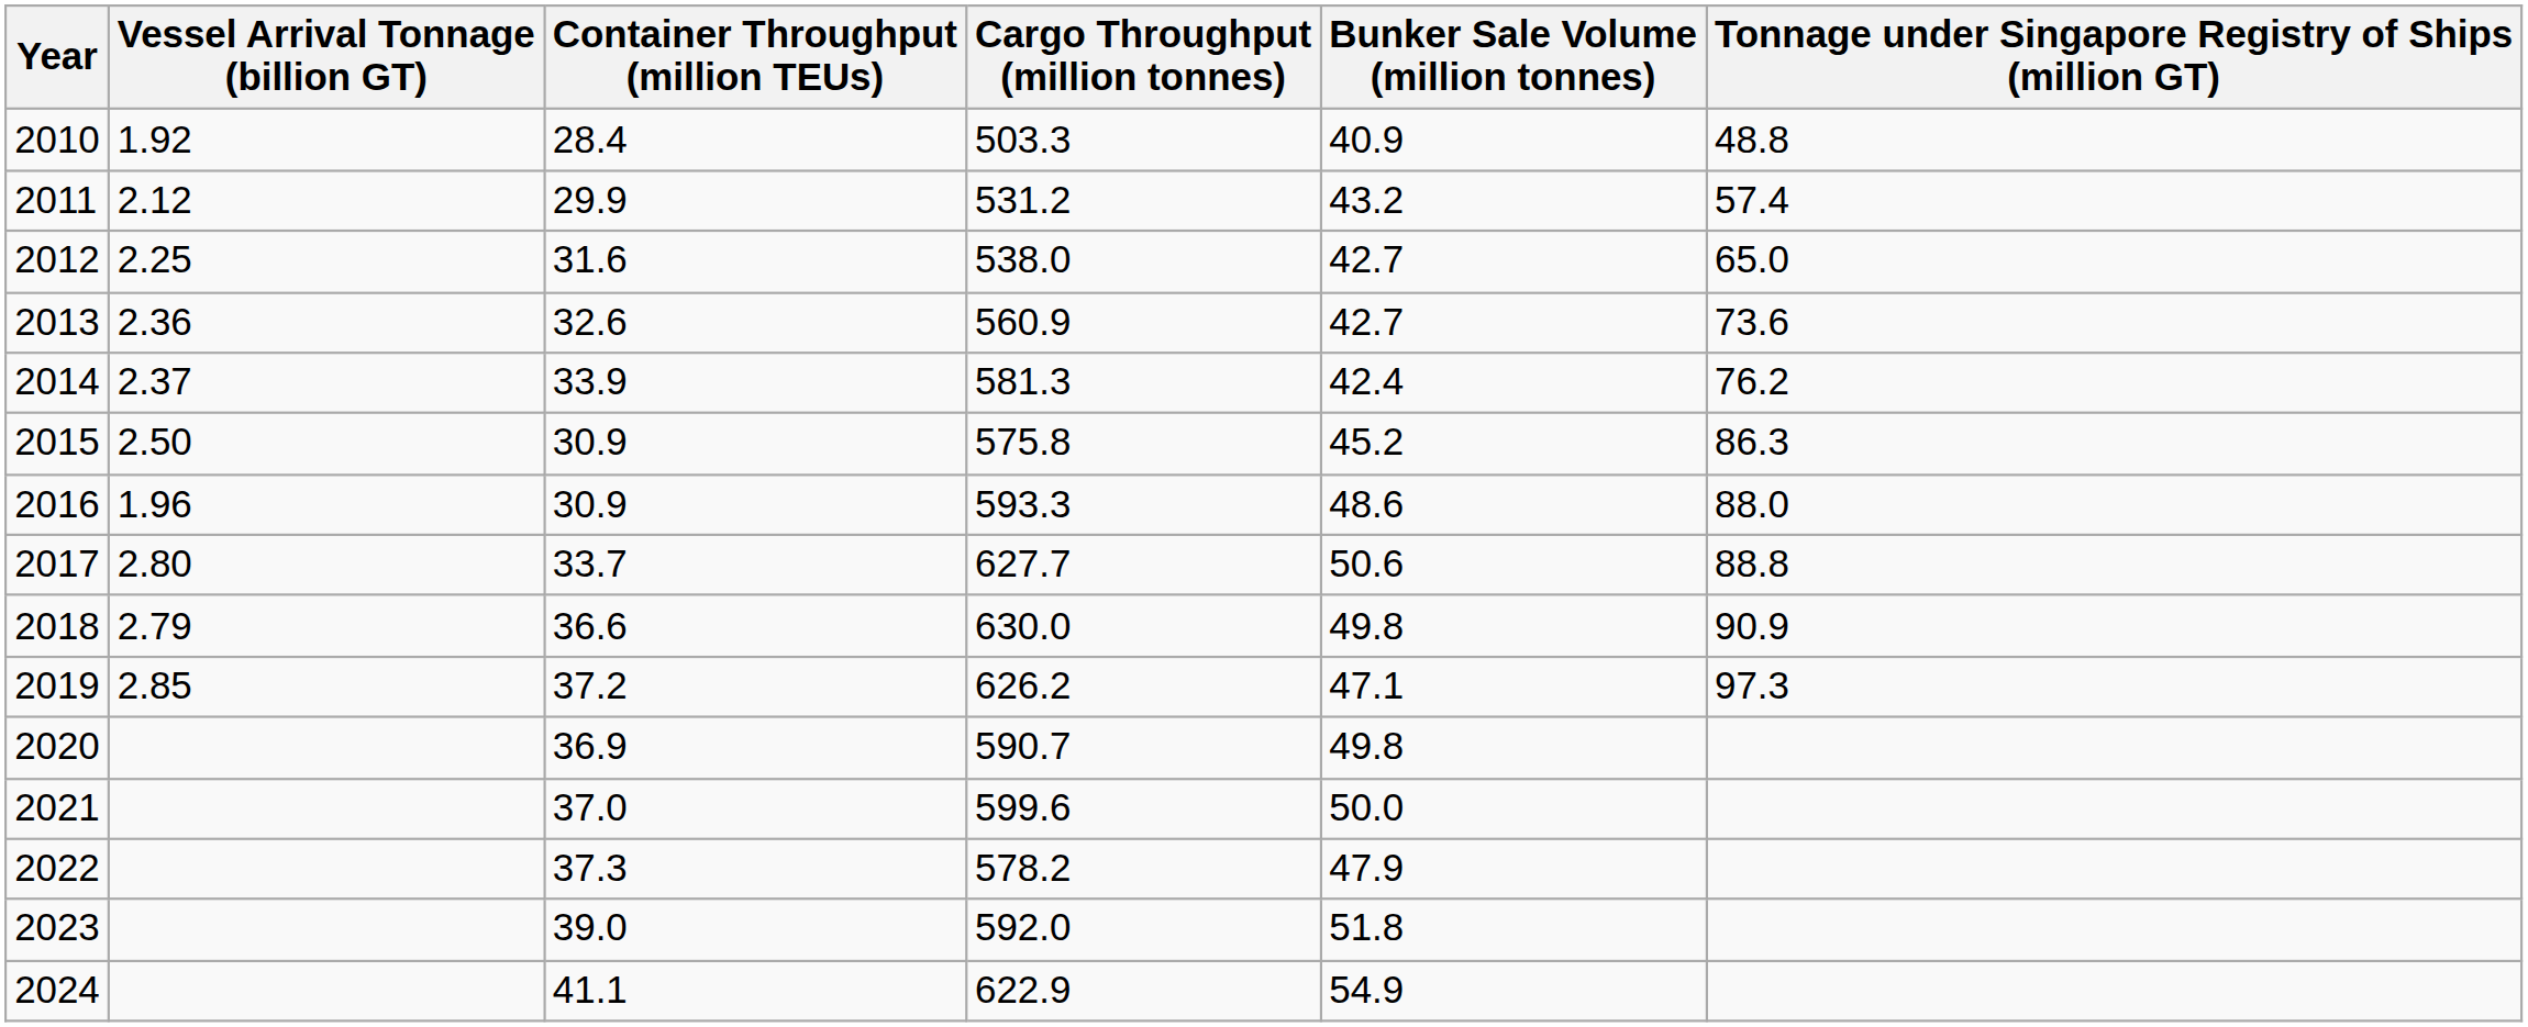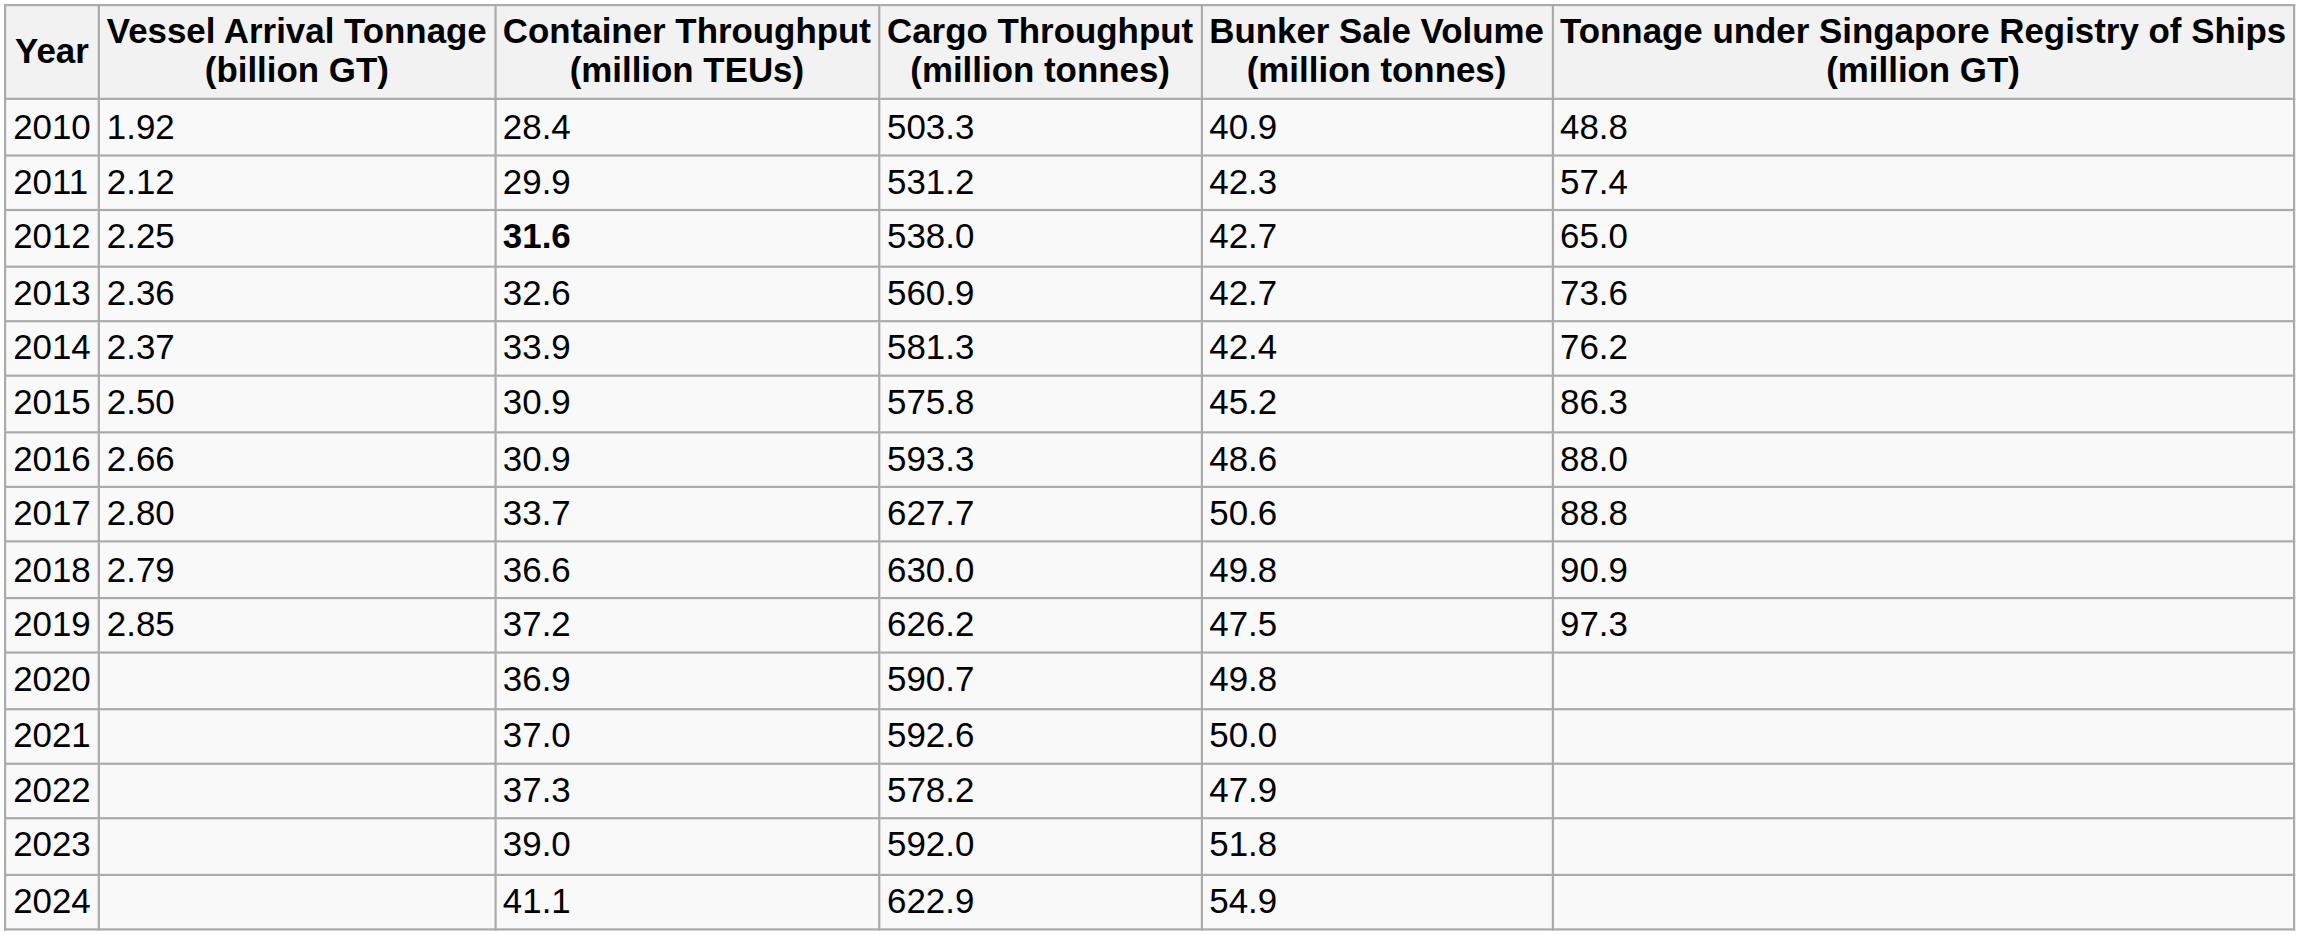 <table class="wikitable sortable">
 <tr>
 <th>Year</th>
 <th>Vessel Arrival Tonnage <br> (billion GT)</th>
 <th>Container Throughput <br> (million TEUs)</th>
 <th>Cargo Throughput <br> (million tonnes)</th>
 <th>Bunker Sale Volume <br> (million tonnes)</th>
 <th>Tonnage under Singapore Registry of Ships <br> (million GT)</th>
 </tr>
 <tr>
 <td>2010</td>
 <td>1.92</td>
 <td>28.4</td>
 <td>503.3</td>
 <td>40.9</td>
 <td>48.8</td>
 </tr>
 <tr>
 <td>2011</td>
 <td>2.12</td>
 <td>29.9</td>
 <td>531.2</td>
-<td>43.2</td>
+<td>42.3</td>
 <td>57.4</td>
 </tr>
 <tr>
 <td>2012</td>
 <td>2.25</td>
-<td>31.6</td>
+<td><strong>31.6</strong></td>
 <td>538.0</td>
 <td>42.7</td>
 <td>65.0</td>
 </tr>
 <tr>
 <td>2013</td>
 <td>2.36</td>
 <td>32.6</td>
 <td>560.9</td>
 <td>42.7</td>
 <td>73.6</td>
 </tr>
 <tr>
 <td>2014</td>
 <td>2.37</td>
 <td>33.9</td>
 <td>581.3</td>
 <td>42.4</td>
 <td>76.2</td>
 </tr>
 <tr>
 <td>2015</td>
 <td>2.50</td>
 <td>30.9</td>
 <td>575.8</td>
 <td>45.2</td>
 <td>86.3</td>
 </tr>
 <tr>
 <td>2016</td>
-<td>1.96</td>
+<td>2.66</td>
 <td>30.9</td>
 <td>593.3</td>
 <td>48.6</td>
 <td>88.0</td>
 </tr>
 <tr>
 <td>2017</td>
 <td>2.80</td>
 <td>33.7</td>
 <td>627.7</td>
 <td>50.6</td>
 <td>88.8</td>
 </tr>
 <tr>
 <td>2018</td>
 <td>2.79</td>
 <td>36.6</td>
 <td>630.0</td>
 <td>49.8</td>
 <td>90.9</td>
 </tr>
 <tr>
 <td>2019</td>
 <td>2.85</td>
 <td>37.2</td>
 <td>626.2</td>
-<td>47.1</td>
+<td>47.5</td>
 <td>97.3</td>
 </tr>
 <tr>
 <td>2020</td>
 <td></td>
 <td>36.9</td>
 <td>590.7</td>
 <td>49.8</td>
 <td></td>
 </tr>
 <tr>
 <td>2021</td>
 <td></td>
 <td>37.0</td>
-<td>599.6</td>
+<td>592.6</td>
 <td>50.0</td>
 <td></td>
 </tr>
 <tr>
 <td>2022</td>
 <td></td>
 <td>37.3</td>
 <td>578.2</td>
 <td>47.9</td>
 <td></td>
 </tr>
 <tr>
 <td>2023</td>
 <td></td>
 <td>39.0</td>
 <td>592.0</td>
 <td>51.8</td>
 <td></td>
 </tr>
 <tr>
 <td>2024</td>
 <td></td>
 <td>41.1</td>
 <td>622.9</td>
 <td>54.9</td>
 <td></td>
 </tr>
 </table>
